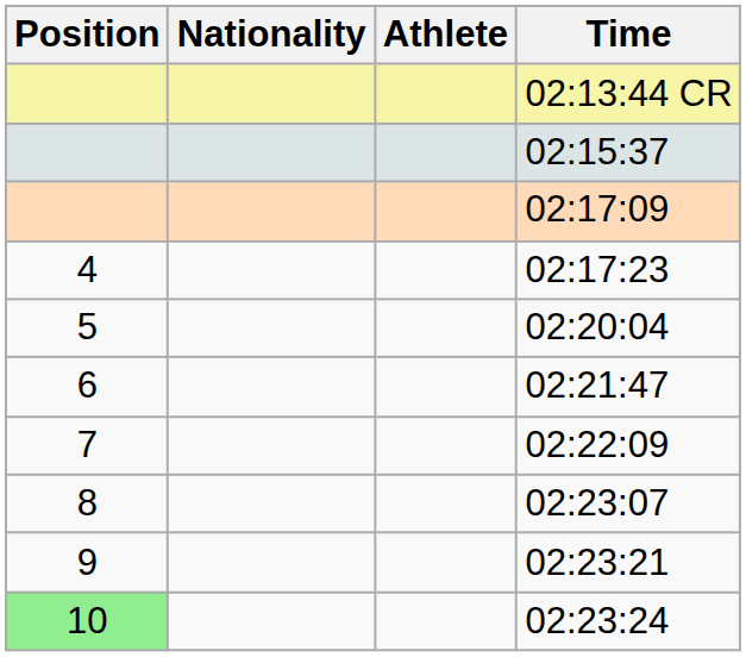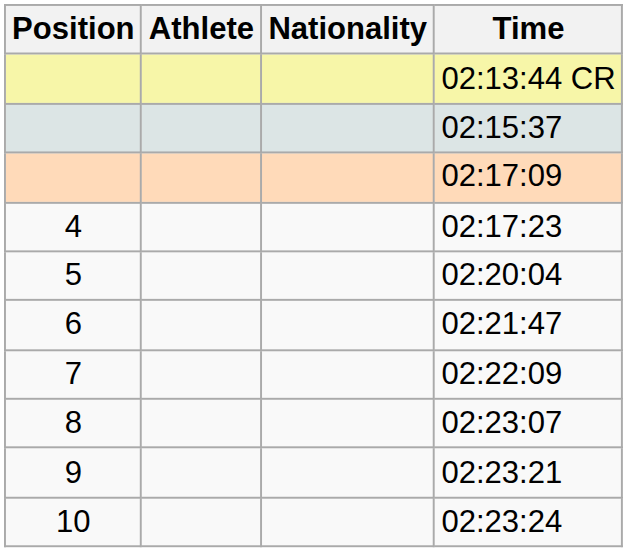 <table class="wikitable sortable">
 <tr>
 <th scope="col">Position</th>
+<th scope="col">Athlete</th>
 <th scope="col">Nationality</th>
-<th scope="col">Athlete</th>
 <th scope="col">Time</th>
 </tr>
 <tr bgcolor="#F7F6A8">
 <td align=center></td>
 <td></td>
 <td></td>
 <td>02:13:44 CR</td>
 </tr>
 <tr bgcolor="#DCE5E5">
 <td align=center></td>
 <td></td>
 <td></td>
 <td>02:15:37</td>
 </tr>
 <tr bgcolor="#FFDAB9">
 <td align=center></td>
 <td></td>
 <td></td>
 <td>02:17:09</td>
 </tr>
 <tr>
 <td align=center>4</td>
 <td></td>
 <td></td>
 <td>02:17:23</td>
 </tr>
 <tr>
 <td align=center>5</td>
 <td></td>
 <td></td>
 <td>02:20:04</td>
 </tr>
 <tr>
 <td align=center>6</td>
 <td></td>
 <td></td>
 <td>02:21:47</td>
 </tr>
 <tr>
 <td align=center>7</td>
 <td></td>
 <td></td>
 <td>02:22:09</td>
 </tr>
 <tr>
 <td align=center>8</td>
 <td></td>
 <td></td>
 <td>02:23:07</td>
 </tr>
 <tr>
 <td align=center>9</td>
 <td></td>
 <td></td>
 <td>02:23:21</td>
 </tr>
 <tr>
-<td align=center style="background: lightgreen;">10</td>
+<td align=center>10</td>
 <td></td>
 <td></td>
 <td>02:23:24</td>
 </tr>
 </table>
